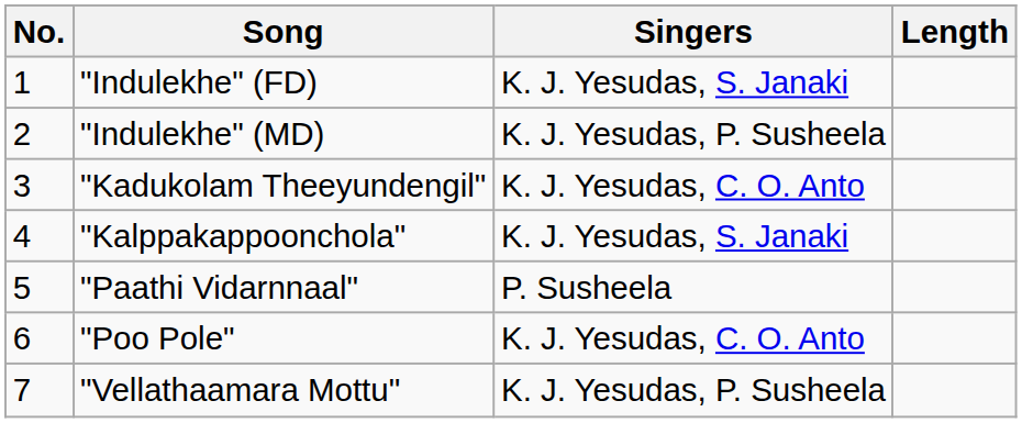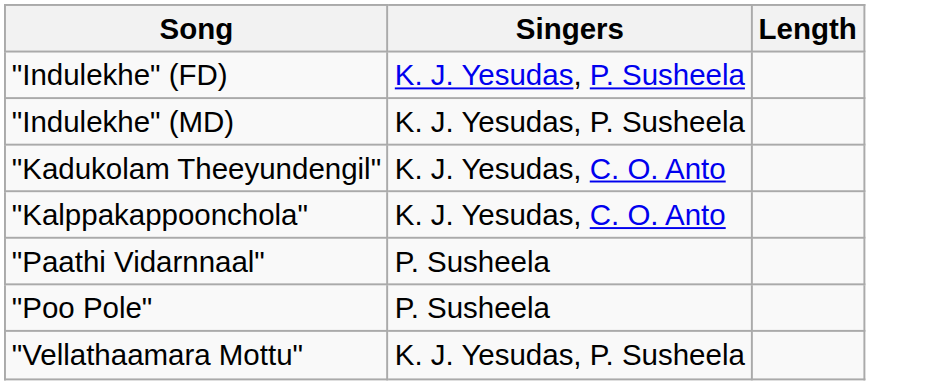 <table class="wikitable" style="font-size:95%;">
 <tr>
-<th>No.</th>
 <th>Song</th>
 <th>Singers</th>
 <th>Length</th>
 </tr>
 <tr>
-<td>1</td>
 <td>"Indulekhe" (FD)</td>
-<td>K. J. Yesudas, <a href='#'>S. Janaki</a></td>
+<td><a href='#'>K. J. Yesudas</a>, <a href='#'>P. Susheela</a></td>
 <td></td>
 </tr>
 <tr>
-<td>2</td>
 <td>"Indulekhe" (MD)</td>
 <td>K. J. Yesudas, P. Susheela</td>
 <td></td>
 </tr>
 <tr>
-<td>3</td>
 <td>"Kadukolam Theeyundengil"</td>
 <td>K. J. Yesudas, <a href='#'>C. O. Anto</a></td>
 <td></td>
 </tr>
 <tr>
-<td>4</td>
 <td>"Kalppakappoonchola"</td>
-<td>K. J. Yesudas, <a href='#'>S. Janaki</a></td>
+<td>K. J. Yesudas, <a href='#'>C. O. Anto</a></td>
 <td></td>
 </tr>
 <tr>
-<td>5</td>
 <td>"Paathi Vidarnnaal"</td>
 <td>P. Susheela</td>
 <td></td>
 </tr>
 <tr>
-<td>6</td>
 <td>"Poo Pole"</td>
-<td>K. J. Yesudas, <a href='#'>C. O. Anto</a></td>
+<td>P. Susheela</td>
 <td></td>
 </tr>
 <tr>
-<td>7</td>
 <td>"Vellathaamara Mottu"</td>
 <td>K. J. Yesudas, P. Susheela</td>
 <td></td>
 </tr>
 </table>
